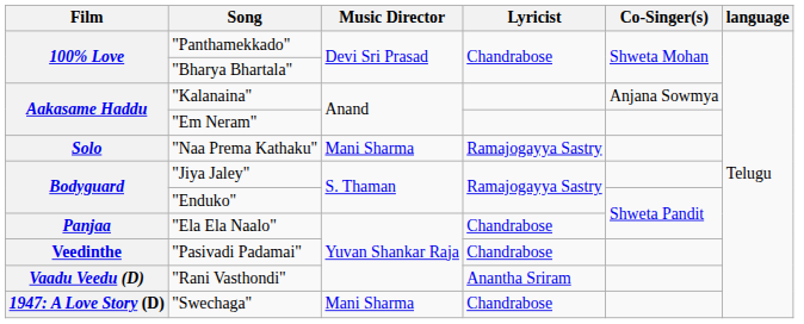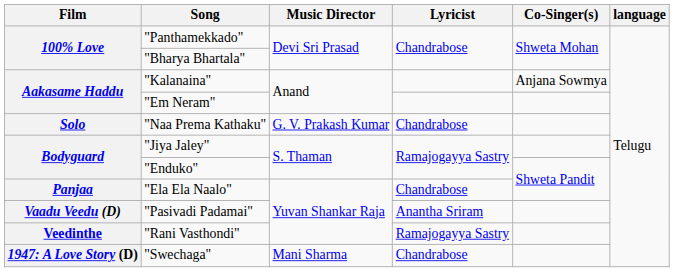 <table class="wikitable sortable">
 <tr>
 <th>Film</th>
 <th>Song</th>
 <th>Music Director</th>
 <th>Lyricist</th>
 <th>Co-Singer(s)</th>
 <th>language</th>
 </tr>
 <tr>
 <th rowspan="2"><a href='#'><em>100% Love</em></a></th>
 <td>"Panthamekkado"</td>
 <td rowspan="2"><a href='#'>Devi Sri Prasad</a></td>
 <td rowspan="2"><a href='#'>Chandrabose</a></td>
 <td rowspan="2"><a href='#'>Shweta Mohan</a></td>
 <td rowspan="11">Telugu</td>
 </tr>
 <tr>
 <td>"Bharya Bhartala"</td>
 </tr>
 <tr>
 <th rowspan="2"><em><a href='#'>Aakasame Haddu</a></em></th>
 <td>"Kalanaina"</td>
 <td rowspan="2">Anand</td>
 <td></td>
 <td>Anjana Sowmya</td>
 </tr>
 <tr>
 <td>"Em Neram"</td>
 <td></td>
 <td></td>
 </tr>
 <tr>
 <th><em><a href='#'>Solo</a></em></th>
 <td>"Naa Prema Kathaku"</td>
-<td><a href='#'>Mani Sharma</a></td>
-<td><a href='#'>Ramajogayya Sastry</a></td>
+<td><a href='#'>G. V. Prakash Kumar</a></td>
+<td><a href='#'>Chandrabose</a></td>
 <td></td>
 </tr>
 <tr>
 <th rowspan="2"><em><a href='#'>Bodyguard</a></em></th>
 <td>"Jiya Jaley"</td>
 <td rowspan="2"><a href='#'>S. Thaman</a></td>
 <td rowspan="2"><a href='#'>Ramajogayya Sastry</a></td>
 <td></td>
 </tr>
 <tr>
 <td>"Enduko"</td>
 <td rowspan="2"><a href='#'>Shweta Pandit</a></td>
 </tr>
 <tr>
 <th><em><a href='#'>Panjaa</a></em></th>
 <td>"Ela Ela Naalo"</td>
 <td rowspan="3"><a href='#'>Yuvan Shankar Raja</a></td>
 <td><a href='#'>Chandrabose</a></td>
 </tr>
 <tr>
-<th><a href='#'>Veedinthe</a></th>
+<th><em><a href='#'>Vaadu Veedu</a> (D)</em></th>
 <td>"Pasivadi Padamai"</td>
-<td><a href='#'>Chandrabose</a></td>
+<td><a href='#'>Anantha Sriram</a></td>
 <td></td>
 </tr>
 <tr>
-<th><em><a href='#'>Vaadu Veedu</a> (D)</em></th>
+<th><a href='#'>Veedinthe</a></th>
 <td>"Rani Vasthondi"</td>
-<td><a href='#'>Anantha Sriram</a></td>
+<td><a href='#'>Ramajogayya Sastry</a></td>
 <td></td>
 </tr>
 <tr>
 <th><a href='#'><em>1947: A Love Story</em></a> (D)</th>
 <td>"Swechaga"</td>
 <td><a href='#'>Mani Sharma</a></td>
 <td><a href='#'>Chandrabose</a></td>
 <td></td>
 </tr>
 </table>
